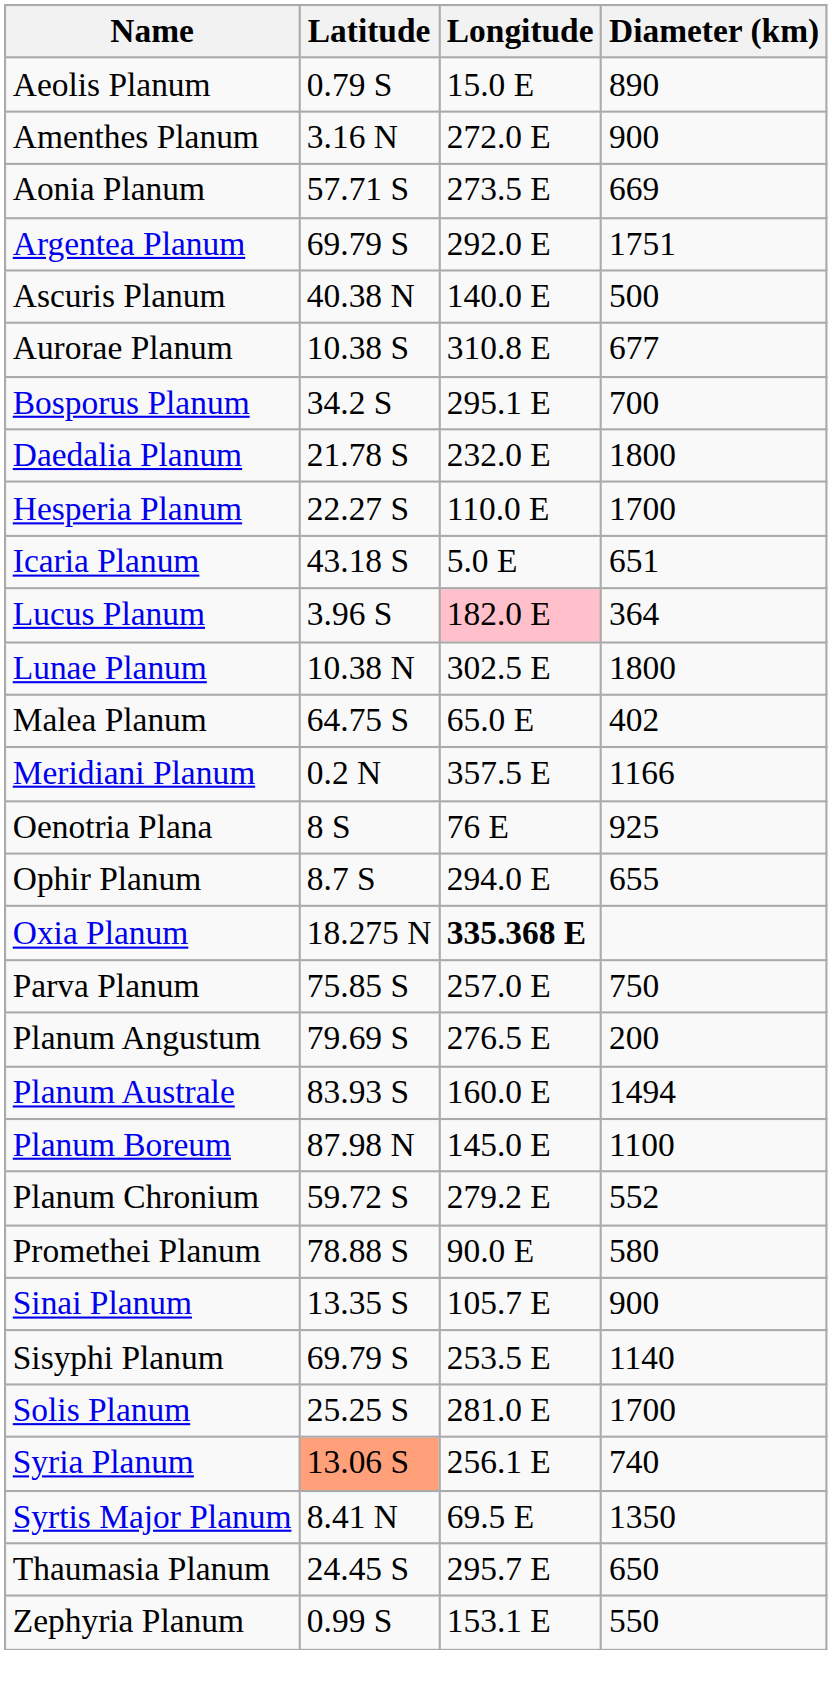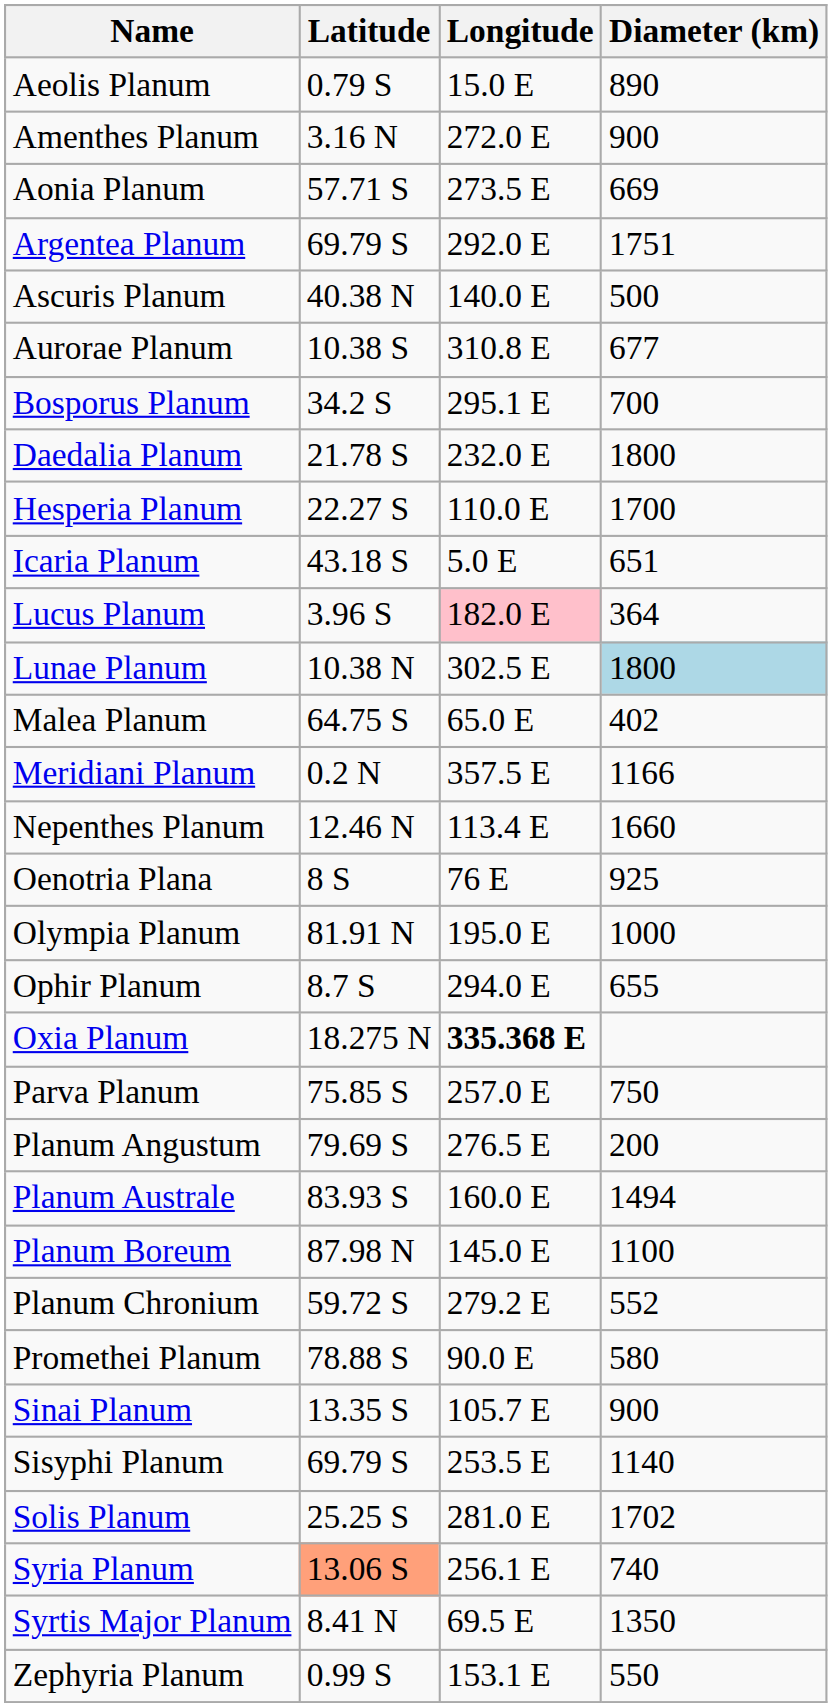 <table class="wikitable">
 <tr>
 <th>Name</th>
 <th>Latitude</th>
 <th>Longitude</th>
 <th>Diameter (km)</th>
 </tr>
 <tr>
 <td>Aeolis Planum</td>
 <td>0.79 S</td>
 <td>15.0 E</td>
 <td>890</td>
 </tr>
 <tr>
 <td>Amenthes Planum</td>
 <td>3.16 N</td>
 <td>272.0 E</td>
 <td>900</td>
 </tr>
 <tr>
 <td>Aonia Planum</td>
 <td>57.71 S</td>
 <td>273.5 E</td>
 <td>669</td>
 </tr>
 <tr>
 <td><a href='#'>Argentea Planum</a></td>
 <td>69.79 S</td>
 <td>292.0 E</td>
 <td>1751</td>
 </tr>
 <tr>
 <td>Ascuris Planum</td>
 <td>40.38 N</td>
 <td>140.0 E</td>
 <td>500</td>
 </tr>
 <tr>
 <td>Aurorae Planum</td>
 <td>10.38 S</td>
 <td>310.8 E</td>
 <td>677</td>
 </tr>
 <tr>
 <td><a href='#'>Bosporus Planum</a></td>
 <td>34.2 S</td>
 <td>295.1 E</td>
 <td>700</td>
 </tr>
 <tr>
 <td><a href='#'>Daedalia Planum</a></td>
 <td>21.78 S</td>
 <td>232.0 E</td>
 <td>1800</td>
 </tr>
 <tr>
 <td><a href='#'>Hesperia Planum</a></td>
 <td>22.27 S</td>
 <td>110.0 E</td>
 <td>1700</td>
 </tr>
 <tr>
 <td><a href='#'>Icaria Planum</a></td>
 <td>43.18 S</td>
 <td>5.0 E</td>
 <td>651</td>
 </tr>
 <tr>
 <td><a href='#'>Lucus Planum</a></td>
 <td>3.96 S</td>
 <td style="background: pink;">182.0 E</td>
 <td>364</td>
 </tr>
 <tr>
 <td><a href='#'>Lunae Planum</a></td>
 <td>10.38 N</td>
 <td>302.5 E</td>
-<td>1800</td>
+<td style="background: lightblue;">1800</td>
 </tr>
 <tr>
 <td>Malea Planum</td>
 <td>64.75 S</td>
 <td>65.0 E</td>
 <td>402</td>
 </tr>
 <tr>
 <td><a href='#'>Meridiani Planum</a></td>
 <td>0.2 N</td>
 <td>357.5 E</td>
 <td>1166</td>
 </tr>
 <tr>
+<td>Nepenthes Planum</td>
+<td>12.46 N</td>
+<td>113.4 E</td>
+<td>1660</td>
+</tr>
+<tr>
 <td>Oenotria Plana</td>
 <td>8 S</td>
 <td>76 E</td>
 <td>925</td>
+</tr>
+<tr>
+<td>Olympia Planum</td>
+<td>81.91 N</td>
+<td>195.0 E</td>
+<td>1000</td>
 </tr>
 <tr>
 <td>Ophir Planum</td>
 <td>8.7 S</td>
 <td>294.0 E</td>
 <td>655</td>
 </tr>
 <tr>
 <td><a href='#'>Oxia Planum</a></td>
 <td>18.275 N</td>
 <td><strong>335.368 E</strong></td>
 <td></td>
 </tr>
 <tr>
 <td>Parva Planum</td>
 <td>75.85 S</td>
 <td>257.0 E</td>
 <td>750</td>
 </tr>
 <tr>
 <td>Planum Angustum</td>
 <td>79.69 S</td>
 <td>276.5 E</td>
 <td>200</td>
 </tr>
 <tr>
 <td><a href='#'>Planum Australe</a></td>
 <td>83.93 S</td>
 <td>160.0 E</td>
 <td>1494</td>
 </tr>
 <tr>
 <td><a href='#'>Planum Boreum</a></td>
 <td>87.98 N</td>
 <td>145.0 E</td>
 <td>1100</td>
 </tr>
 <tr>
 <td>Planum Chronium</td>
 <td>59.72 S</td>
 <td>279.2 E</td>
 <td>552</td>
 </tr>
 <tr>
 <td>Promethei Planum</td>
 <td>78.88 S</td>
 <td>90.0 E</td>
 <td>580</td>
 </tr>
 <tr>
 <td><a href='#'>Sinai Planum</a></td>
 <td>13.35 S</td>
 <td>105.7 E</td>
 <td>900</td>
 </tr>
 <tr>
 <td>Sisyphi Planum</td>
 <td>69.79 S</td>
 <td>253.5 E</td>
 <td>1140</td>
 </tr>
 <tr>
 <td><a href='#'>Solis Planum</a></td>
 <td>25.25 S</td>
 <td>281.0 E</td>
-<td>1700</td>
+<td>1702</td>
 </tr>
 <tr>
 <td><a href='#'>Syria Planum</a></td>
 <td style="background: lightsalmon;">13.06 S</td>
 <td>256.1 E</td>
 <td>740</td>
 </tr>
 <tr>
 <td><a href='#'>Syrtis Major Planum</a></td>
 <td>8.41 N</td>
 <td>69.5 E</td>
 <td>1350</td>
 </tr>
 <tr>
-<td>Thaumasia Planum</td>
-<td>24.45 S</td>
-<td>295.7 E</td>
-<td>650</td>
-</tr>
-<tr>
 <td>Zephyria Planum</td>
 <td>0.99 S</td>
 <td>153.1 E</td>
 <td>550</td>
 </tr>
 </table>
